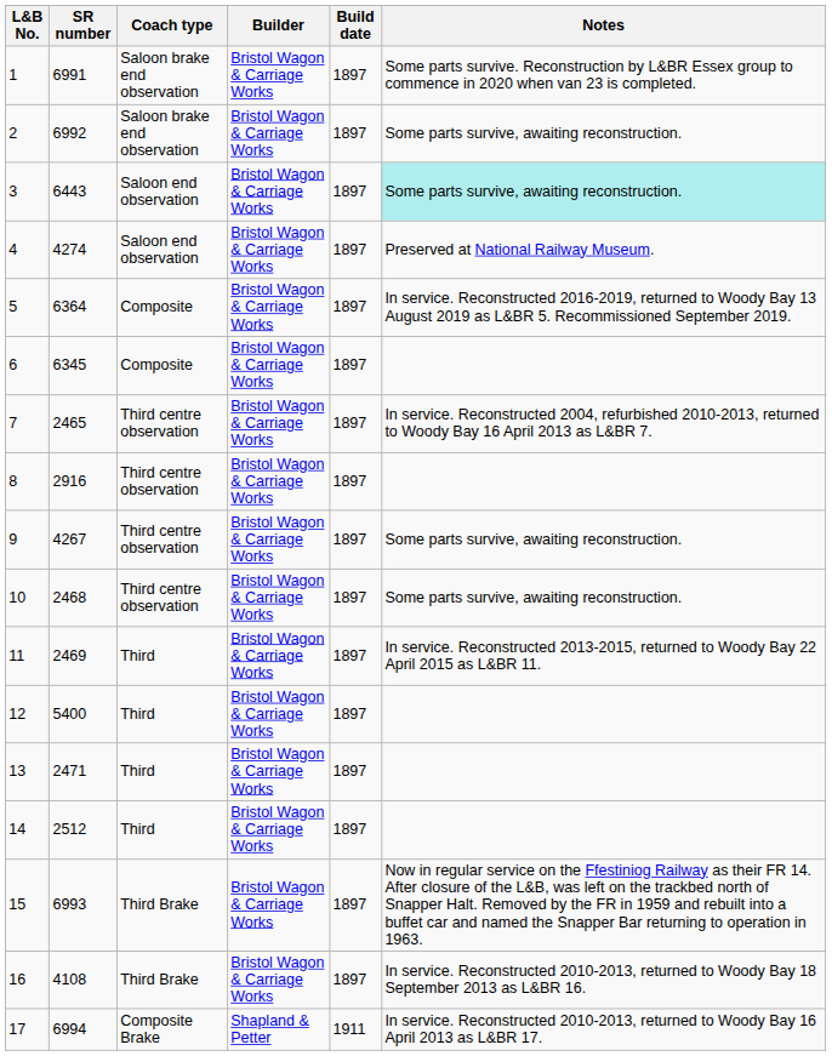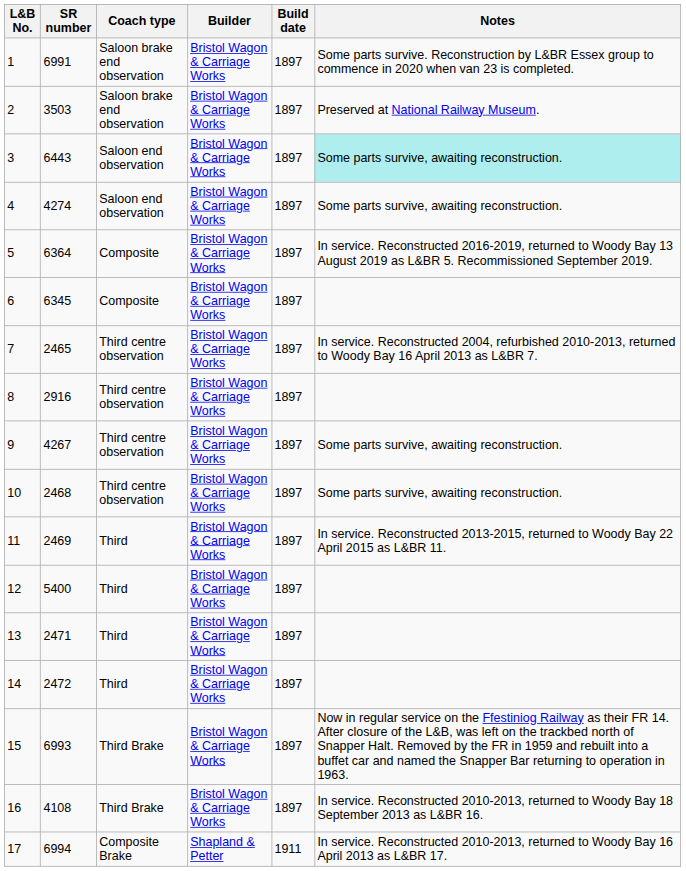 <table class="wikitable">
 <tr>
 <th>L&B No.</th>
 <th>SR number</th>
 <th>Coach type</th>
 <th>Builder</th>
 <th>Build date</th>
 <th>Notes</th>
 </tr>
 <tr>
 <td>1</td>
 <td>6991</td>
 <td>Saloon brake end observation</td>
 <td><a href='#'>Bristol Wagon & Carriage Works</a></td>
 <td>1897</td>
 <td>Some parts survive. Reconstruction by L&BR Essex group to commence in 2020 when van 23 is completed.</td>
 </tr>
 <tr>
 <td>2</td>
-<td>6992</td>
+<td>3503</td>
 <td>Saloon brake end observation</td>
 <td><a href='#'>Bristol Wagon & Carriage Works</a></td>
 <td>1897</td>
-<td>Some parts survive, awaiting reconstruction.</td>
+<td>Preserved at <a href='#'>National Railway Museum</a>.</td>
 </tr>
 <tr>
 <td>3</td>
 <td>6443</td>
 <td>Saloon end observation</td>
 <td><a href='#'>Bristol Wagon & Carriage Works</a></td>
 <td>1897</td>
 <td style="background: paleturquoise;">Some parts survive, awaiting reconstruction.</td>
 </tr>
 <tr>
 <td>4</td>
 <td>4274</td>
 <td>Saloon end observation</td>
 <td><a href='#'>Bristol Wagon & Carriage Works</a></td>
 <td>1897</td>
-<td>Preserved at <a href='#'>National Railway Museum</a>.</td>
+<td>Some parts survive, awaiting reconstruction.</td>
 </tr>
 <tr>
 <td>5</td>
 <td>6364</td>
 <td>Composite</td>
 <td><a href='#'>Bristol Wagon & Carriage Works</a></td>
 <td>1897</td>
 <td>In service. Reconstructed 2016-2019, returned to Woody Bay 13 August 2019 as L&BR 5. Recommissioned September 2019.</td>
 </tr>
 <tr>
 <td>6</td>
 <td>6345</td>
 <td>Composite</td>
 <td><a href='#'>Bristol Wagon & Carriage Works</a></td>
 <td>1897</td>
 <td></td>
 </tr>
 <tr>
 <td>7</td>
 <td>2465</td>
 <td>Third centre observation</td>
 <td><a href='#'>Bristol Wagon & Carriage Works</a></td>
 <td>1897</td>
 <td>In service. Reconstructed 2004, refurbished 2010-2013, returned to Woody Bay 16 April 2013 as L&BR 7.</td>
 </tr>
 <tr>
 <td>8</td>
 <td>2916</td>
 <td>Third centre observation</td>
 <td><a href='#'>Bristol Wagon & Carriage Works</a></td>
 <td>1897</td>
 <td></td>
 </tr>
 <tr>
 <td>9</td>
 <td>4267</td>
 <td>Third centre observation</td>
 <td><a href='#'>Bristol Wagon & Carriage Works</a></td>
 <td>1897</td>
 <td>Some parts survive, awaiting reconstruction.</td>
 </tr>
 <tr>
 <td>10</td>
 <td>2468</td>
 <td>Third centre observation</td>
 <td><a href='#'>Bristol Wagon & Carriage Works</a></td>
 <td>1897</td>
 <td>Some parts survive, awaiting reconstruction.</td>
 </tr>
 <tr>
 <td>11</td>
 <td>2469</td>
 <td>Third</td>
 <td><a href='#'>Bristol Wagon & Carriage Works</a></td>
 <td>1897</td>
 <td>In service. Reconstructed 2013-2015, returned to Woody Bay 22 April 2015 as L&BR 11.</td>
 </tr>
 <tr>
 <td>12</td>
 <td>5400</td>
 <td>Third</td>
 <td><a href='#'>Bristol Wagon & Carriage Works</a></td>
 <td>1897</td>
 <td></td>
 </tr>
 <tr>
 <td>13</td>
 <td>2471</td>
 <td>Third</td>
 <td><a href='#'>Bristol Wagon & Carriage Works</a></td>
 <td>1897</td>
 <td></td>
 </tr>
 <tr>
 <td>14</td>
-<td>2512</td>
+<td>2472</td>
 <td>Third</td>
 <td><a href='#'>Bristol Wagon & Carriage Works</a></td>
 <td>1897</td>
 <td></td>
 </tr>
 <tr>
 <td>15</td>
 <td>6993</td>
 <td>Third Brake</td>
 <td><a href='#'>Bristol Wagon & Carriage Works</a></td>
 <td>1897</td>
 <td>Now in regular service on the <a href='#'>Ffestiniog Railway</a> as their FR 14. After closure of the L&B, was left on the trackbed north of Snapper Halt. Removed by the FR in 1959 and rebuilt into a buffet car and named the Snapper Bar returning to operation in 1963.</td>
 </tr>
 <tr>
 <td>16</td>
 <td>4108</td>
 <td>Third Brake</td>
 <td><a href='#'>Bristol Wagon & Carriage Works</a></td>
 <td>1897</td>
 <td>In service. Reconstructed 2010-2013, returned to Woody Bay 18 September 2013 as L&BR 16.</td>
 </tr>
 <tr>
 <td>17</td>
 <td>6994</td>
 <td>Composite Brake</td>
 <td><a href='#'>Shapland & Petter</a></td>
 <td>1911</td>
 <td>In service. Reconstructed 2010-2013, returned to Woody Bay 16 April 2013 as L&BR 17.</td>
 </tr>
 </table>
